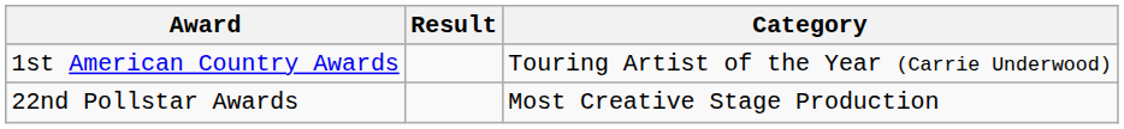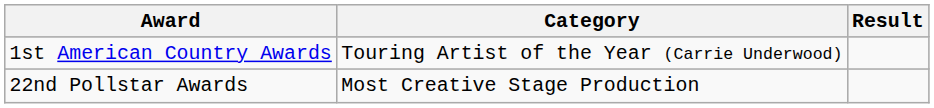 <table class="wikitable">
 <tr>
 <th>Award</th>
+<th>Category</th>
 <th>Result</th>
-<th>Category</th>
 </tr>
 <tr>
 <td>1st <a href='#'>American Country Awards</a></td>
+<td>Touring Artist of the Year <small>(Carrie Underwood)</small></td>
 <td></td>
-<td>Touring Artist of the Year <small>(Carrie Underwood)</small></td>
 </tr>
 <tr>
 <td>22nd Pollstar Awards</td>
+<td>Most Creative Stage Production</td>
 <td></td>
-<td>Most Creative Stage Production</td>
 </tr>
 </table>
